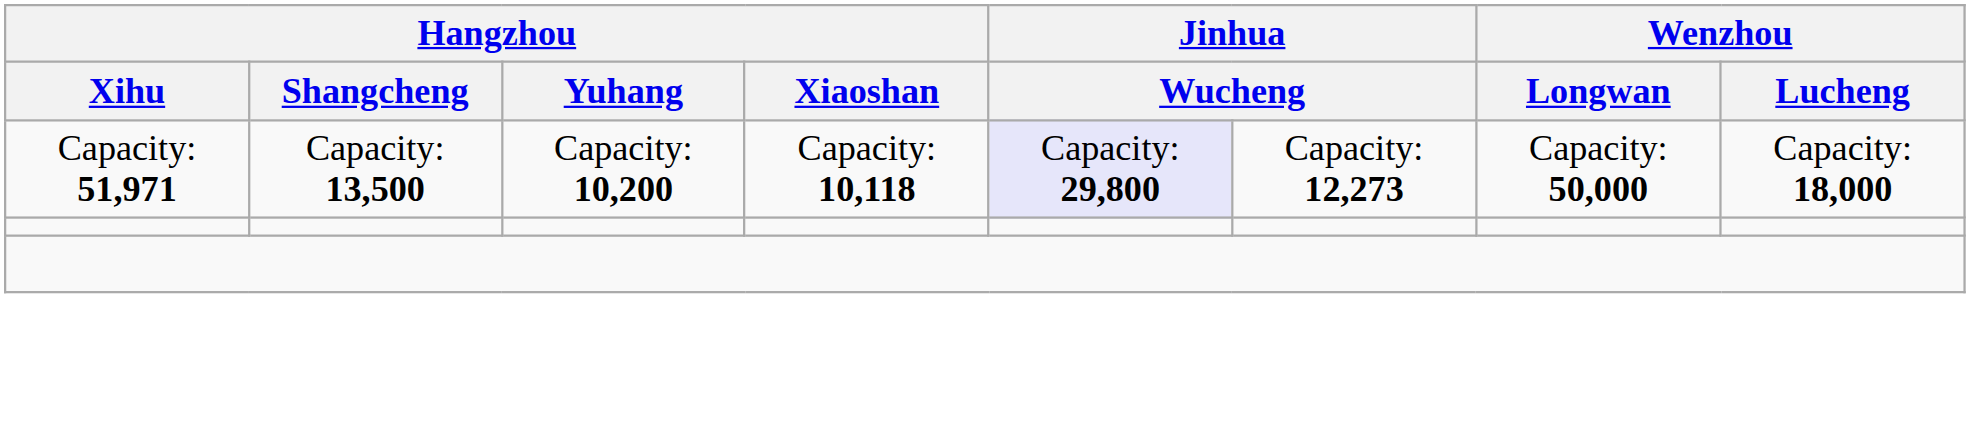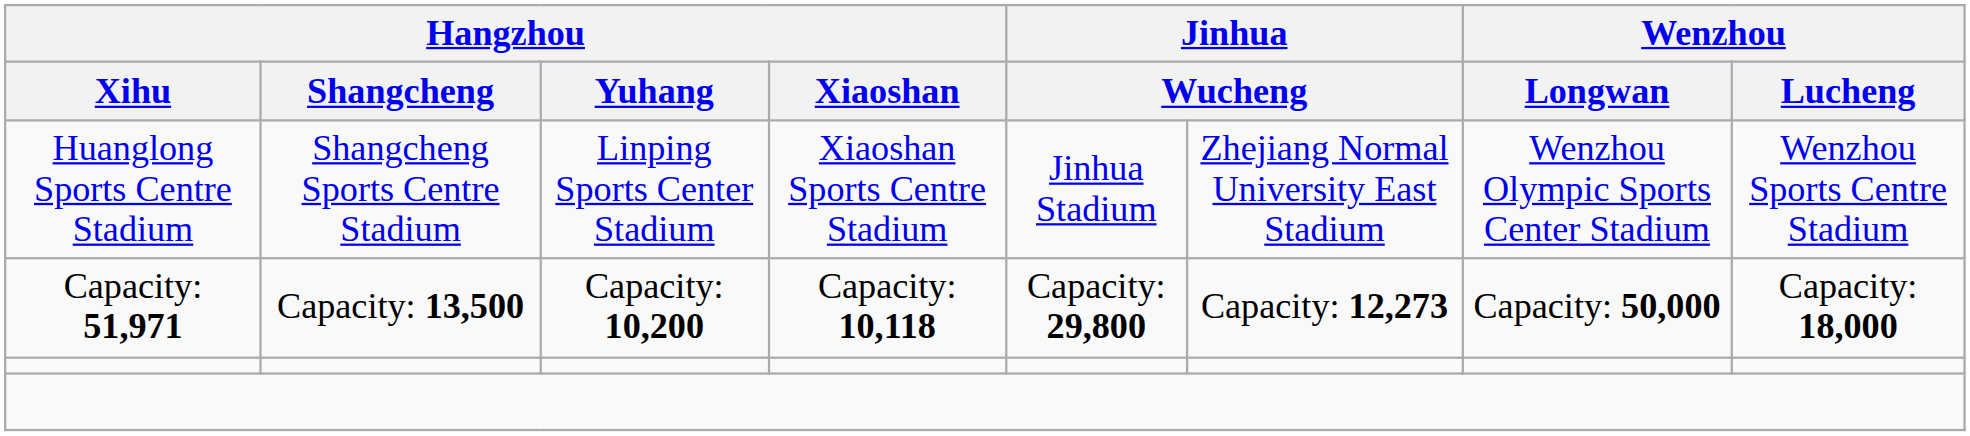 <table class="wikitable" style="text-align:center">
 <tr>
 <th colspan="4"><a href='#'>Hangzhou</a></th>
 <th colspan="2"><a href='#'>Jinhua</a></th>
 <th colspan="2"><a href='#'>Wenzhou</a></th>
 </tr>
 <tr>
 <th><a href='#'>Xihu</a></th>
 <th><a href='#'>Shangcheng</a></th>
 <th><a href='#'>Yuhang</a></th>
 <th><a href='#'>Xiaoshan</a></th>
 <th colspan="2"><a href='#'>Wucheng</a></th>
 <th><a href='#'>Longwan</a></th>
 <th><a href='#'>Lucheng</a></th>
 </tr>
 <tr>
+<td><a href='#'>Huanglong Sports Centre Stadium</a></td>
+<td><a href='#'>Shangcheng Sports Centre Stadium</a></td>
+<td><a href='#'>Linping Sports Center Stadium</a></td>
+<td><a href='#'>Xiaoshan Sports Centre Stadium</a></td>
+<td><a href='#'>Jinhua Stadium</a></td>
+<td><a href='#'>Zhejiang Normal University East Stadium</a></td>
+<td><a href='#'>Wenzhou Olympic Sports Center Stadium</a></td>
+<td><a href='#'>Wenzhou Sports Centre Stadium</a></td>
+</tr>
+<tr>
 <td>Capacity: <strong>51,971</strong></td>
 <td>Capacity: <strong>13,500</strong></td>
 <td>Capacity: <strong>10,200</strong></td>
 <td>Capacity: <strong>10,118</strong></td>
-<td style="background: lavender;">Capacity: <strong>29,800</strong></td>
+<td>Capacity: <strong>29,800</strong></td>
 <td>Capacity: <strong>12,273</strong></td>
 <td>Capacity: <strong>50,000</strong></td>
 <td>Capacity: <strong>18,000</strong></td>
 </tr>
 <tr>
 <td></td>
 <td></td>
 <td></td>
 <td></td>
 <td></td>
 <td></td>
 <td></td>
 <td></td>
 </tr>
 <tr>
 <td colspan=8><br></td>
 </tr>
 </table>
